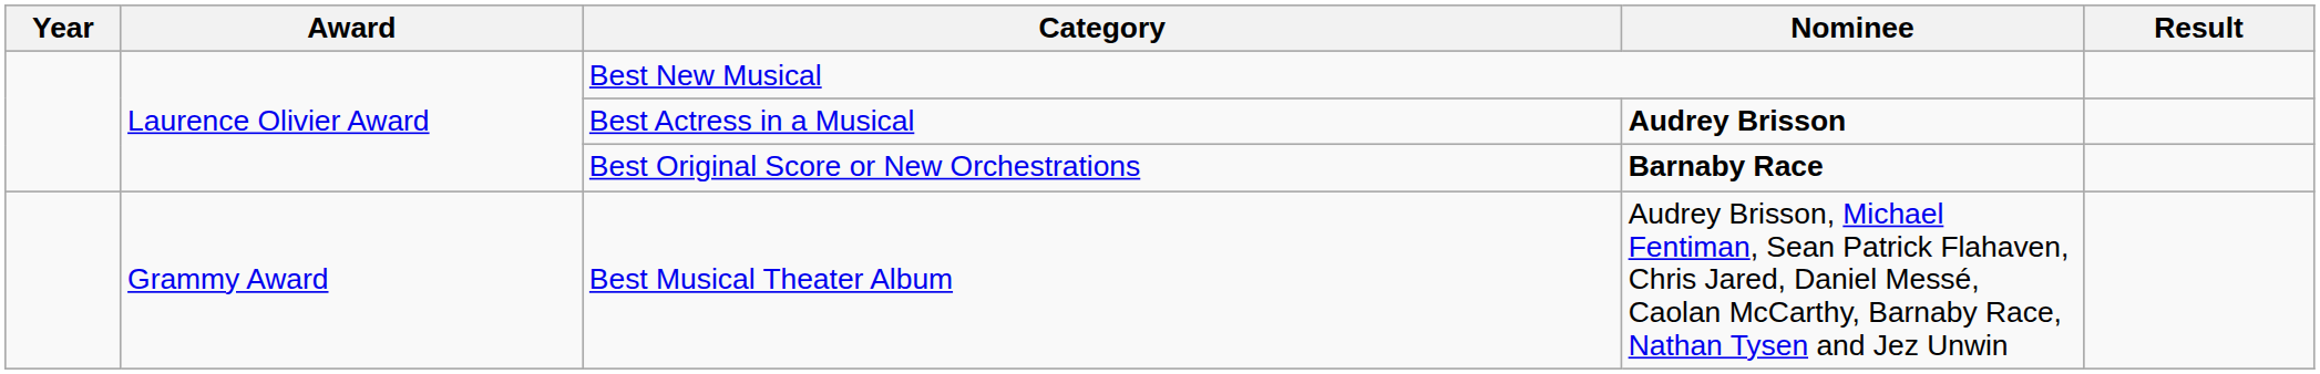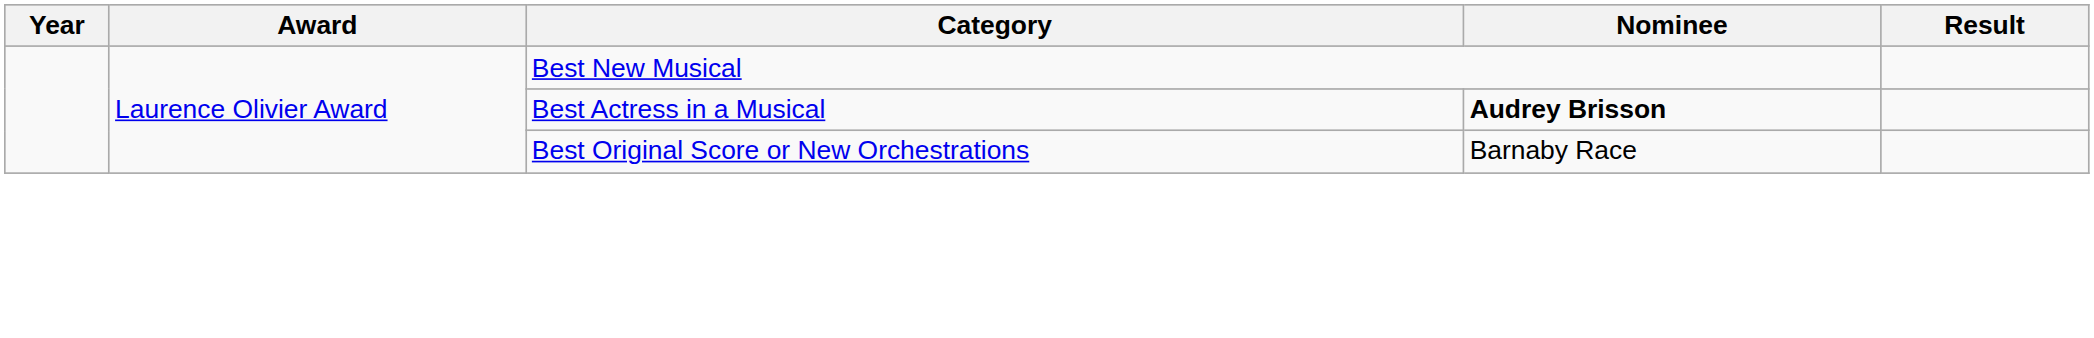 <table class="wikitable" style="width: 100%;">
 <tr>
 <th width="5%">Year</th>
 <th width="20%">Award</th>
 <th width="45%">Category</th>
 <th width="20%">Nominee</th>
 <th width="10%">Result</th>
 </tr>
 <tr>
 <td rowspan="3"></td>
 <td rowspan="3"><a href='#'>Laurence Olivier Award</a></td>
 <td colspan="2"><a href='#'>Best New Musical</a></td>
 <td></td>
 </tr>
 <tr>
 <td><a href='#'>Best Actress in a Musical</a></td>
 <td><strong>Audrey Brisson</strong></td>
 <td></td>
 </tr>
 <tr>
 <td><a href='#'>Best Original Score or New Orchestrations</a></td>
-<td><strong>Barnaby Race</strong></td>
-<td></td>
-</tr>
-<tr>
-<td rowspan="1"></td>
-<td><a href='#'>Grammy Award</a></td>
-<td><a href='#'>Best Musical Theater Album</a></td>
-<td>Audrey Brisson, <a href='#'>Michael Fentiman</a>, Sean Patrick Flahaven, Chris Jared, Daniel Messé, Caolan McCarthy,  Barnaby Race, <a href='#'>Nathan Tysen</a> and Jez Unwin</td>
+<td>Barnaby Race</td>
 <td></td>
 </tr>
 </table>
